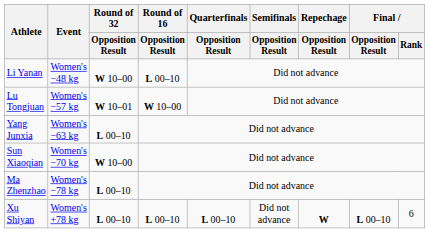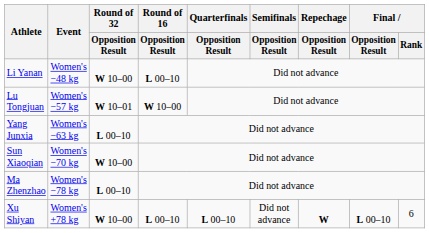 <table class="wikitable" style="font-size:90%">
 <tr>
 <th rowspan="2">Athlete</th>
 <th rowspan="2">Event</th>
 <th>Round of 32</th>
 <th>Round of 16</th>
 <th>Quarterfinals</th>
 <th>Semifinals</th>
 <th>Repechage</th>
 <th colspan=2>Final / </th>
 </tr>
 <tr style="font-size:95%">
 <th>Opposition<br>Result</th>
 <th>Opposition<br>Result</th>
 <th>Opposition<br>Result</th>
 <th>Opposition<br>Result</th>
 <th>Opposition<br>Result</th>
 <th>Opposition<br>Result</th>
 <th>Rank</th>
 </tr>
 <tr align=center>
 <td align=left><a href='#'>Li Yanan</a></td>
 <td align=left><a href='#'>Women's −48 kg</a></td>
 <td> <br> <strong>W</strong> 10–00</td>
 <td> <br> <strong>L</strong> 00–10</td>
 <td colspan=5>Did not advance</td>
 </tr>
 <tr align=center>
 <td align=left><a href='#'>Lu Tongjuan</a></td>
 <td align=left><a href='#'>Women's −57 kg</a></td>
 <td> <br> <strong>W</strong> 10–01</td>
 <td><br> <strong>W</strong> 10–00</td>
 <td colspan=5>Did not advance</td>
 </tr>
 <tr align=center>
 <td align=left><a href='#'>Yang Junxia</a></td>
 <td align=left><a href='#'>Women's −63 kg</a></td>
 <td><br> <strong>L</strong> 00–10</td>
 <td colspan=6>Did not advance</td>
 </tr>
 <tr align=center>
 <td align=left><a href='#'>Sun Xiaoqian</a></td>
 <td align=left><a href='#'>Women's −70 kg</a></td>
 <td><br> <strong>W</strong> 10–00</td>
 <td colspan=6>Did not advance</td>
 </tr>
 <tr align=center>
 <td align=left><a href='#'>Ma Zhenzhao</a></td>
 <td align=left><a href='#'>Women's −78 kg</a></td>
 <td><br> <strong>L</strong> 00–10</td>
 <td colspan=6>Did not advance</td>
 </tr>
 <tr align=center>
 <td align=left><a href='#'>Xu Shiyan</a></td>
 <td align=left><a href='#'>Women's +78 kg</a></td>
-<td><br> <strong>L</strong> 00–10</td>
+<td><br> <strong>W</strong> 10–00</td>
 <td> <br> <strong>L</strong> 00–10</td>
 <td><br> <strong>L</strong> 00–10</td>
 <td>Did not advance</td>
 <td><br> <strong>W</strong> </td>
 <td><br><strong>L</strong> 00–10</td>
 <td>6</td>
 </tr>
 </table>
